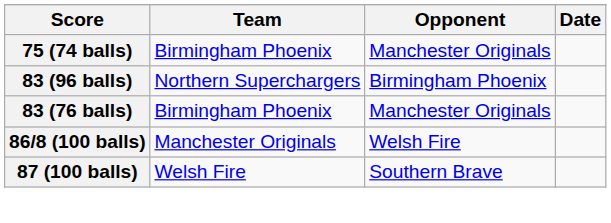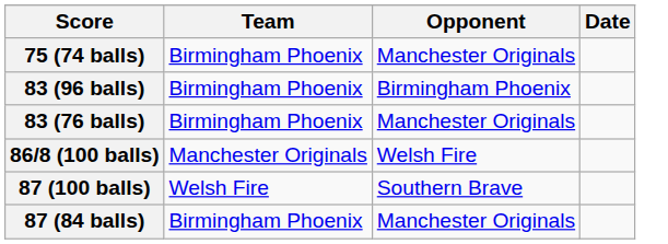 <table class="wikitable">
 <tr>
 </tr>
 <tr>
 <th>Score</th>
 <th>Team</th>
 <th>Opponent</th>
 <th>Date</th>
 </tr>
 <tr>
 <th>75 (74 balls)</th>
 <td><a href='#'>Birmingham Phoenix</a></td>
 <td><a href='#'>Manchester Originals</a></td>
 <td></td>
 </tr>
 <tr>
 <th>83 (96 balls)</th>
-<td><a href='#'>Northern Superchargers</a></td>
+<td><a href='#'>Birmingham Phoenix</a></td>
 <td><a href='#'>Birmingham Phoenix</a></td>
 <td></td>
 </tr>
 <tr>
 <th>83 (76 balls)</th>
 <td><a href='#'>Birmingham Phoenix</a></td>
 <td><a href='#'>Manchester Originals</a></td>
 <td></td>
 </tr>
 <tr>
 <th>86/8 (100 balls)</th>
 <td><a href='#'>Manchester Originals</a></td>
 <td><a href='#'>Welsh Fire</a></td>
 <td></td>
 </tr>
 <tr>
 <th>87 (100 balls)</th>
 <td><a href='#'>Welsh Fire</a></td>
 <td><a href='#'>Southern Brave</a></td>
 <td></td>
 </tr>
+<tr>
+<th>87 (84 balls)</th>
+<td><a href='#'>Birmingham Phoenix</a></td>
+<td><a href='#'>Manchester Originals</a></td>
+<td></td>
+</tr>
 </table>
